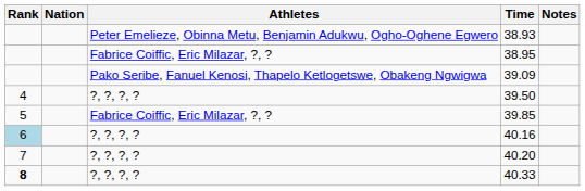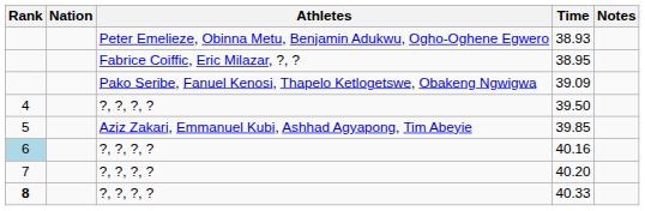 <table class="wikitable sortable" style="text-align:center;">
 <tr>
 <th>Rank</th>
 <th>Nation</th>
 <th>Athletes</th>
 <th>Time</th>
 <th>Notes</th>
 </tr>
 <tr>
 <td></td>
 <td align=left></td>
 <td align=left><a href='#'>Peter Emelieze</a>, <a href='#'>Obinna Metu</a>, <a href='#'>Benjamin Adukwu</a>, <a href='#'>Ogho-Oghene Egwero</a></td>
 <td>38.93</td>
 <td></td>
 </tr>
 <tr>
 <td></td>
 <td align=left></td>
 <td align=left><a href='#'>Fabrice Coiffic</a>, <a href='#'>Eric Milazar</a>, ?, ?</td>
 <td>38.95</td>
 <td></td>
 </tr>
 <tr>
 <td></td>
 <td align=left></td>
 <td align=left><a href='#'>Pako Seribe</a>, <a href='#'>Fanuel Kenosi</a>, <a href='#'>Thapelo Ketlogetswe</a>, <a href='#'>Obakeng Ngwigwa</a></td>
 <td>39.09</td>
 <td></td>
 </tr>
 <tr>
 <td>4</td>
 <td align=left></td>
 <td align=left>?, ?, ?, ?</td>
 <td>39.50</td>
 <td></td>
 </tr>
 <tr>
 <td>5</td>
 <td align=left></td>
-<td align=left><a href='#'>Fabrice Coiffic</a>, <a href='#'>Eric Milazar</a>, ?, ?</td>
+<td align=left><a href='#'>Aziz Zakari</a>, <a href='#'>Emmanuel Kubi</a>, <a href='#'>Ashhad Agyapong</a>, <a href='#'>Tim Abeyie</a></td>
 <td>39.85</td>
 <td></td>
 </tr>
 <tr>
 <td style="background: lightblue;">6</td>
 <td align=left></td>
 <td align=left>?, ?, ?, ?</td>
 <td>40.16</td>
 <td></td>
 </tr>
 <tr>
 <td>7</td>
 <td align=left></td>
 <td align=left>?, ?, ?, ?</td>
 <td>40.20</td>
 <td></td>
 </tr>
 <tr>
 <td><strong>8</strong></td>
 <td align=left></td>
 <td align=left>?, ?, ?, ?</td>
 <td>40.33</td>
 <td></td>
 </tr>
 </table>
